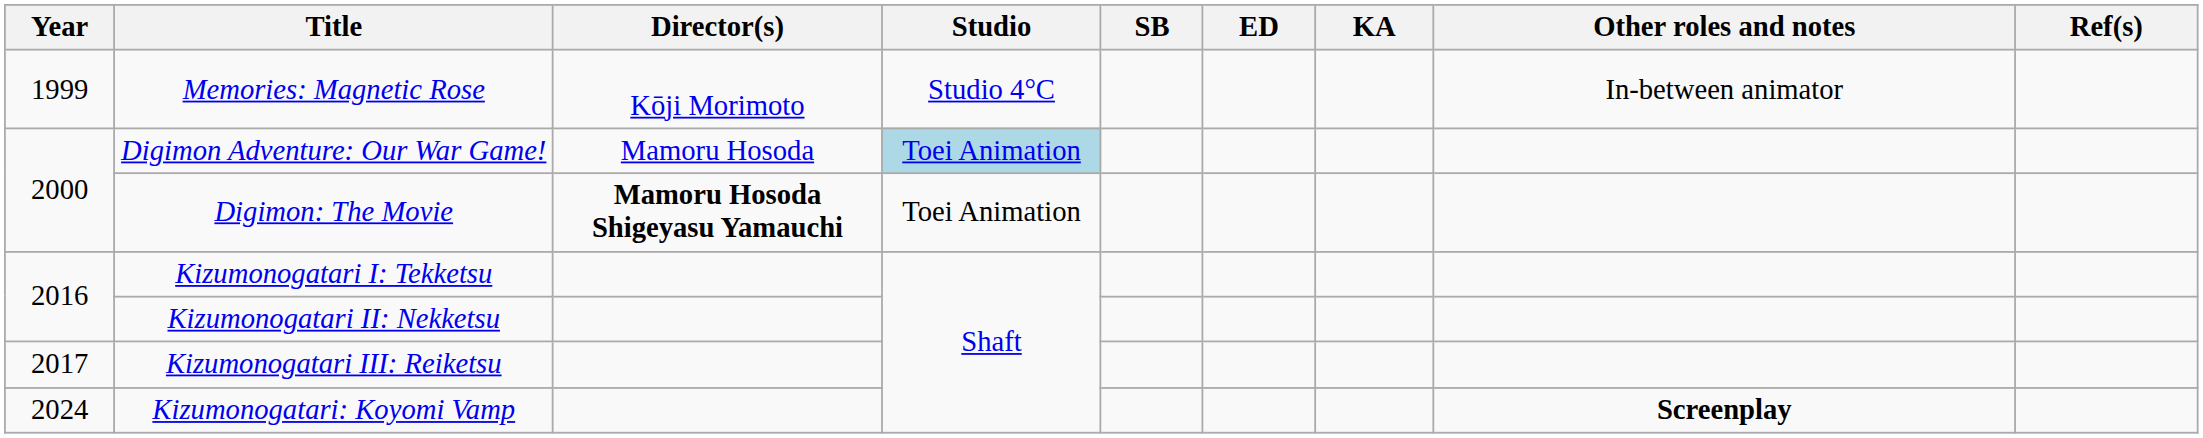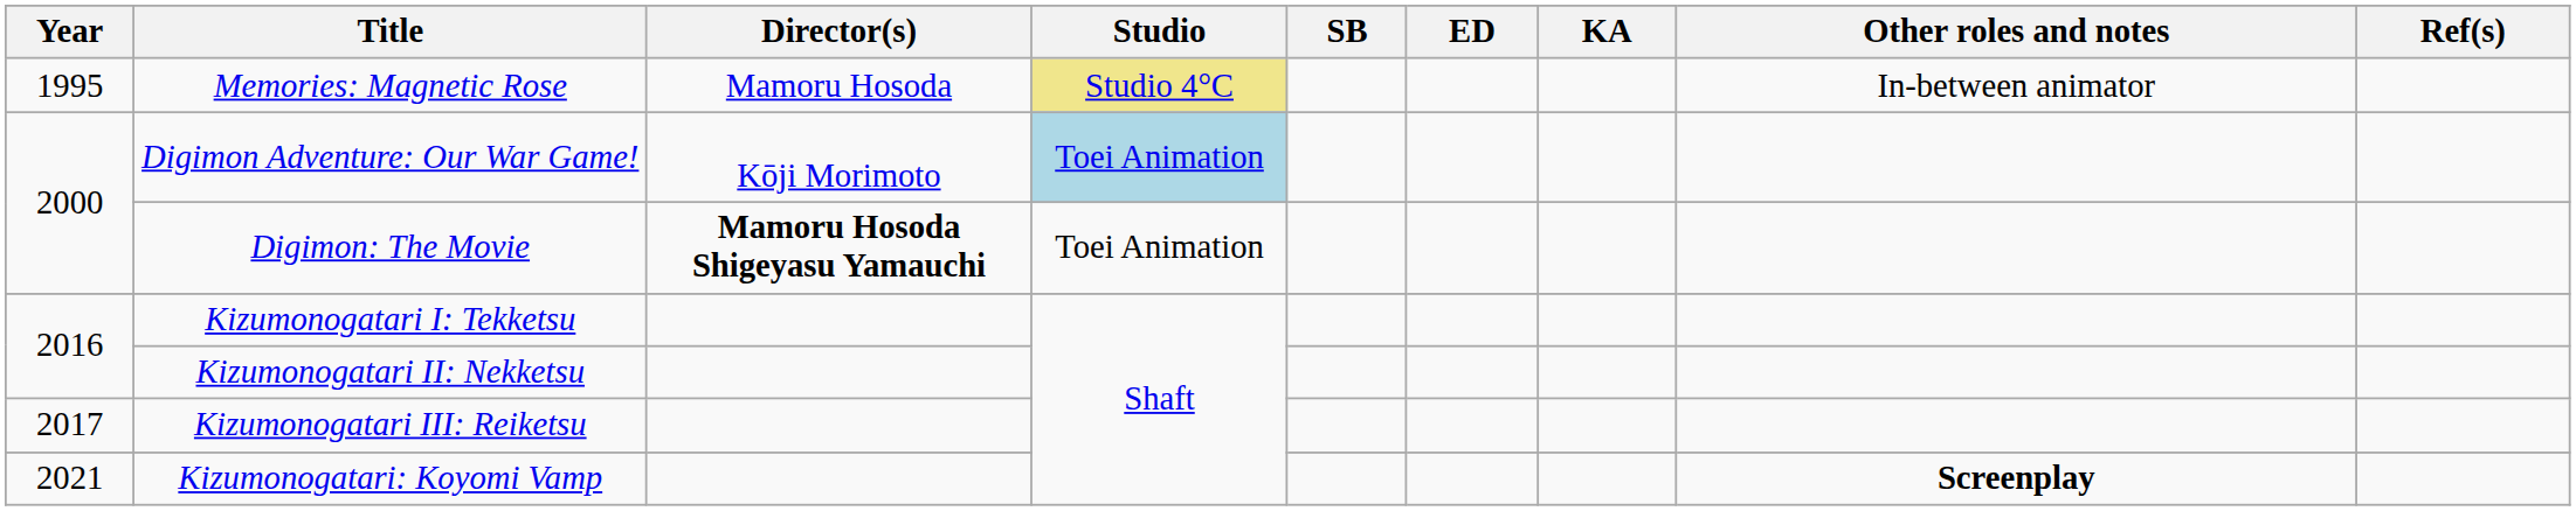 <table class="wikitable sortable" style="text-align:center; margin=auto; ">
 <tr>
 <th scope="col" width=5%>Year</th>
 <th scope="col" width=20%>Title</th>
 <th scope="col" width=15%>Director(s)</th>
 <th scope="col" width=10%>Studio</th>
 <th scope="col" class="unsortable">SB</th>
 <th scope="col" class="unsortable">ED</th>
 <th scope="col" class="unsortable">KA</th>
 <th scope="col" class="unsortable">Other roles and notes</th>
 <th scope="col" class="unsortable">Ref(s)</th>
 </tr>
 <tr v>
-<td>1999</td>
+<td>1995</td>
 <td><em><a href='#'>Memories: Magnetic Rose</a></em></td>
-<td><br><a href='#'>Kōji Morimoto</a></td>
-<td><a href='#'>Studio 4°C</a></td>
+<td><a href='#'>Mamoru Hosoda</a></td>
+<td style="background: khaki;"><a href='#'>Studio 4°C</a></td>
 <td></td>
 <td></td>
 <td></td>
 <td>In-between animator</td>
 <td></td>
 </tr>
 <tr>
 <td rowspan="2">2000</td>
 <td><em><a href='#'>Digimon Adventure: Our War Game!</a></em></td>
-<td><a href='#'>Mamoru Hosoda</a></td>
+<td><br><a href='#'>Kōji Morimoto</a></td>
 <td style="background: lightblue;"><a href='#'>Toei Animation</a></td>
 <td></td>
 <td></td>
 <td></td>
 <td></td>
 <td></td>
 </tr>
 <tr>
 <td><em><a href='#'>Digimon: The Movie</a></em></td>
 <td><strong>Mamoru Hosoda<br>Shigeyasu Yamauchi</strong></td>
 <td>Toei Animation</td>
 <td></td>
 <td></td>
 <td></td>
 <td></td>
 <td></td>
 </tr>
 <tr>
 <td rowspan="2">2016</td>
 <td><em><a href='#'>Kizumonogatari I: Tekketsu</a></em></td>
 <td></td>
 <td rowspan="4"><a href='#'>Shaft</a></td>
 <td></td>
 <td></td>
 <td></td>
 <td></td>
 <td></td>
 </tr>
 <tr>
 <td><em><a href='#'>Kizumonogatari II: Nekketsu</a></em></td>
 <td></td>
 <td></td>
 <td></td>
 <td></td>
 <td></td>
 <td></td>
 </tr>
 <tr>
 <td>2017</td>
 <td><em><a href='#'>Kizumonogatari III: Reiketsu</a></em></td>
 <td></td>
 <td></td>
 <td></td>
 <td></td>
 <td></td>
 <td></td>
 </tr>
 <tr>
-<td>2024</td>
+<td>2021</td>
 <td><em><a href='#'>Kizumonogatari: Koyomi Vamp</a></em></td>
 <td></td>
 <td></td>
 <td></td>
 <td></td>
 <td><strong>Screenplay</strong></td>
 <td></td>
 </tr>
 </table>
